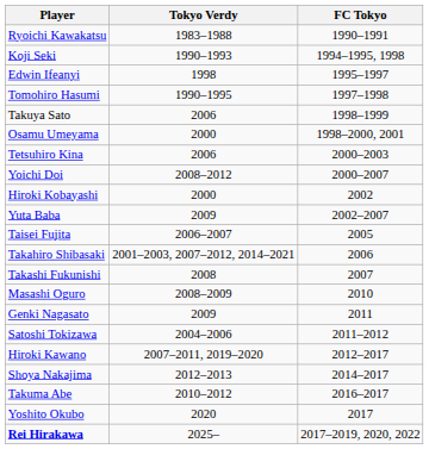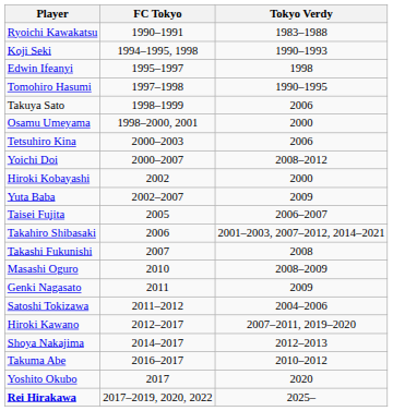 <table class="wikitable" style="text-align:center">
 <tr>
 <th>Player</th>
+<th>FC Tokyo</th>
 <th>Tokyo Verdy</th>
-<th>FC Tokyo</th>
 </tr>
 <tr>
 <td align=left> <a href='#'>Ryoichi Kawakatsu</a></td>
+<td>1990–1991</td>
 <td>1983–1988</td>
-<td>1990–1991</td>
 </tr>
 <tr>
 <td align=left> <a href='#'>Koji Seki</a></td>
+<td>1994–1995, 1998</td>
 <td>1990–1993</td>
-<td>1994–1995, 1998</td>
 </tr>
 <tr>
 <td align=left> <a href='#'>Edwin Ifeanyi</a></td>
+<td>1995–1997</td>
 <td>1998</td>
-<td>1995–1997</td>
 </tr>
 <tr>
 <td align=left> <a href='#'>Tomohiro Hasumi</a></td>
+<td>1997–1998</td>
 <td>1990–1995</td>
-<td>1997–1998</td>
 </tr>
 <tr>
 <td align=left> Takuya Sato</td>
+<td>1998–1999</td>
 <td>2006</td>
-<td>1998–1999</td>
 </tr>
 <tr>
 <td align=left> <a href='#'>Osamu Umeyama</a></td>
+<td>1998–2000, 2001</td>
 <td>2000</td>
-<td>1998–2000, 2001</td>
 </tr>
 <tr>
 <td align=left> <a href='#'>Tetsuhiro Kina</a></td>
+<td>2000–2003</td>
 <td>2006</td>
-<td>2000–2003</td>
 </tr>
 <tr>
 <td align=left> <a href='#'>Yoichi Doi</a></td>
+<td>2000–2007</td>
 <td>2008–2012</td>
-<td>2000–2007</td>
 </tr>
 <tr>
 <td align=left> <a href='#'>Hiroki Kobayashi</a></td>
+<td>2002</td>
 <td>2000</td>
-<td>2002</td>
 </tr>
 <tr>
 <td align=left> <a href='#'>Yuta Baba</a></td>
+<td>2002–2007</td>
 <td>2009</td>
-<td>2002–2007</td>
 </tr>
 <tr>
 <td align=left> <a href='#'>Taisei Fujita</a></td>
+<td>2005</td>
 <td>2006–2007</td>
-<td>2005</td>
 </tr>
 <tr>
 <td align=left> <a href='#'>Takahiro Shibasaki</a></td>
+<td>2006</td>
 <td>2001–2003, 2007–2012, 2014–2021</td>
-<td>2006</td>
 </tr>
 <tr>
 <td align=left> <a href='#'>Takashi Fukunishi</a></td>
+<td>2007</td>
 <td>2008</td>
-<td>2007</td>
 </tr>
 <tr>
 <td align=left> <a href='#'>Masashi Oguro</a></td>
+<td>2010</td>
 <td>2008–2009</td>
-<td>2010</td>
 </tr>
 <tr>
 <td align=left> <a href='#'>Genki Nagasato</a></td>
+<td>2011</td>
 <td>2009</td>
-<td>2011</td>
 </tr>
 <tr>
 <td align=left> <a href='#'>Satoshi Tokizawa</a></td>
+<td>2011–2012</td>
 <td>2004–2006</td>
-<td>2011–2012</td>
 </tr>
 <tr>
 <td align=left> <a href='#'>Hiroki Kawano</a></td>
+<td>2012–2017</td>
 <td>2007–2011, 2019–2020</td>
-<td>2012–2017</td>
 </tr>
 <tr>
 <td align=left> <a href='#'>Shoya Nakajima</a></td>
+<td>2014–2017</td>
 <td>2012–2013</td>
-<td>2014–2017</td>
 </tr>
 <tr>
 <td align=left> <a href='#'>Takuma Abe</a></td>
+<td>2016–2017</td>
 <td>2010–2012</td>
-<td>2016–2017</td>
 </tr>
 <tr>
 <td align=left> <a href='#'>Yoshito Okubo</a></td>
+<td>2017</td>
 <td>2020</td>
-<td>2017</td>
 </tr>
 <tr>
 <td align=left> <strong><a href='#'>Rei Hirakawa</a></strong></td>
+<td>2017–2019, 2020, 2022</td>
 <td>2025–</td>
-<td>2017–2019, 2020, 2022</td>
 </tr>
 </table>
